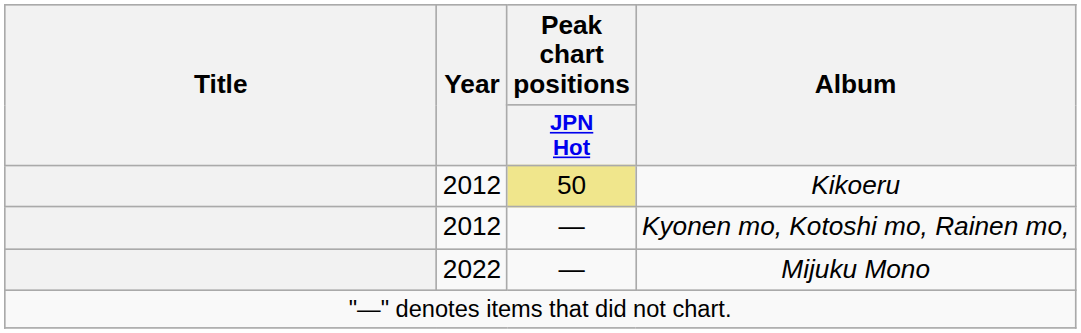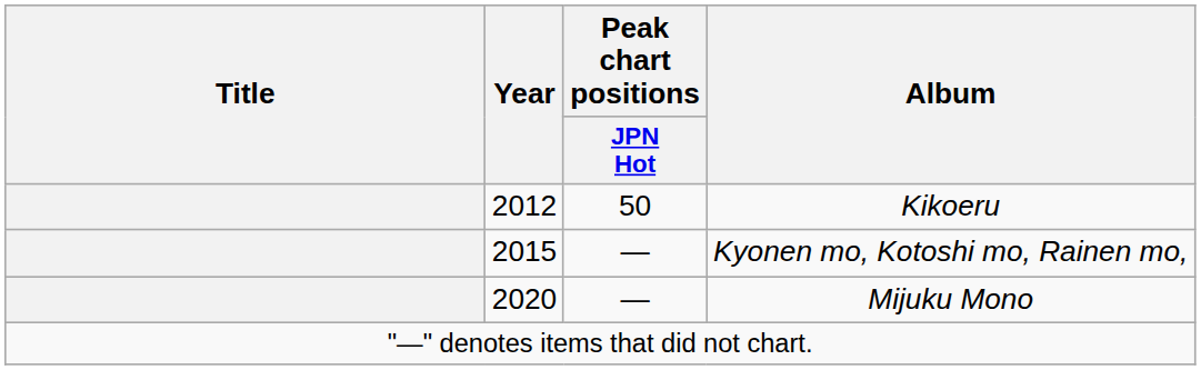 <table class="wikitable plainrowheaders" style="text-align:center;">
 <tr>
 <th scope="col" rowspan="2" style="width:16em;">Title</th>
 <th scope="col" rowspan="2">Year</th>
 <th scope="col" colspan="1">Peak chart positions</th>
 <th scope="col" rowspan="2">Album</th>
 </tr>
 <tr>
 <th style="width:3em;font-size:85%"><a href='#'>JPN<br>Hot</a><br></th>
 </tr>
 <tr>
 <th scope="row"></th>
 <td>2012</td>
-<td style="background: khaki;">50</td>
+<td>50</td>
 <td><em>Kikoeru</em></td>
 </tr>
 <tr>
 <th scope="row"></th>
-<td>2012</td>
+<td>2015</td>
 <td>—</td>
 <td><em>Kyonen mo, Kotoshi mo, Rainen mo,</em></td>
 </tr>
 <tr>
 <th scope="row"></th>
-<td>2022</td>
+<td>2020</td>
 <td>—</td>
 <td><em>Mijuku Mono</em></td>
 </tr>
 <tr>
 <td colspan="12" align="center" style="font-size:90%;">"—" denotes items that did not chart.</td>
 </tr>
 </table>
